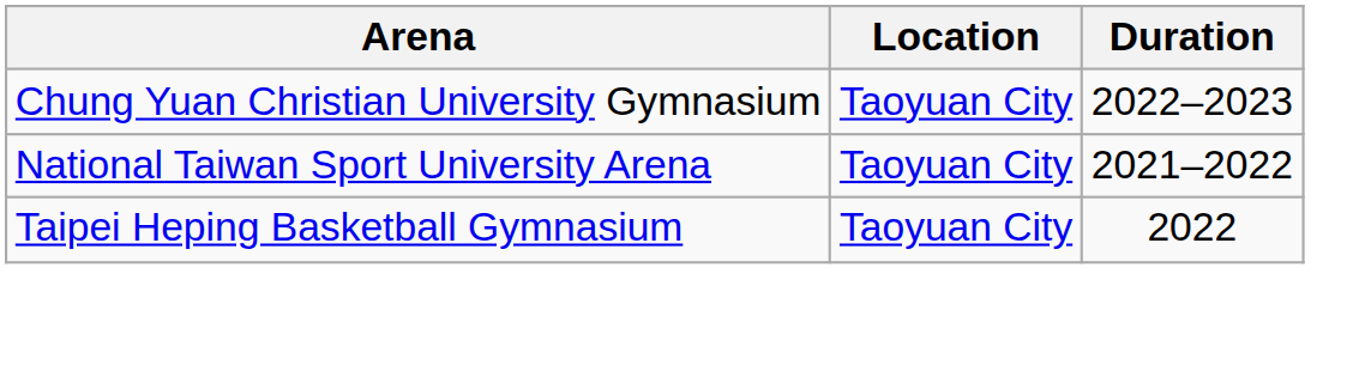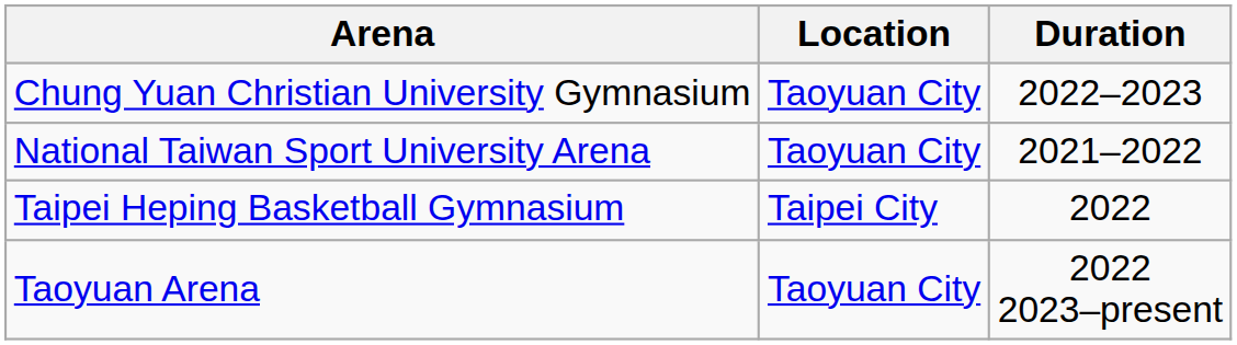 <table class="wikitable">
 <tr>
 <th>Arena</th>
 <th>Location</th>
 <th>Duration</th>
 </tr>
 <tr>
 <td><a href='#'>Chung Yuan Christian University</a> Gymnasium</td>
 <td><a href='#'>Taoyuan City</a></td>
 <td style="text-align:center;">2022–2023</td>
 </tr>
 <tr>
 <td><a href='#'>National Taiwan Sport University Arena</a></td>
 <td><a href='#'>Taoyuan City</a></td>
 <td style="text-align:center;">2021–2022</td>
 </tr>
 <tr>
 <td><a href='#'>Taipei Heping Basketball Gymnasium</a></td>
-<td><a href='#'>Taoyuan City</a></td>
+<td><a href='#'>Taipei City</a></td>
 <td style="text-align:center;">2022</td>
 </tr>
+<tr>
+<td><a href='#'>Taoyuan Arena</a></td>
+<td><a href='#'>Taoyuan City</a></td>
+<td style="text-align:center;">2022<br>2023–present</td>
+</tr>
 </table>
